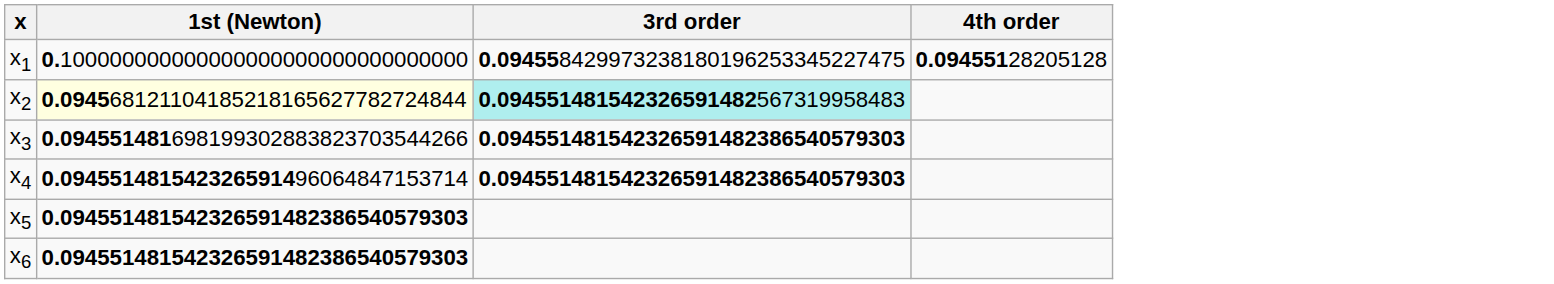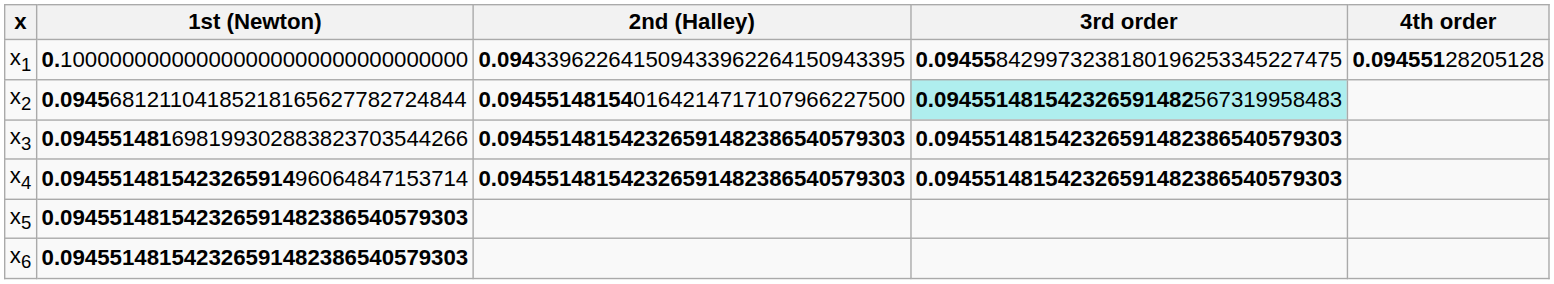 <table class="wikitable">
 <tr>
 <th>x</th>
 <th>1st (Newton)</th>
+<th>2nd (Halley)</th>
 <th>3rd order</th>
 <th>4th order</th>
 </tr>
 <tr>
 <td>x<sub>1</sub></td>
 <td><strong>0.</strong>100000000000000000000000000000000</td>
+<td><strong>0.094</strong>339622641509433962264150943395</td>
 <td><strong>0.09455</strong>8429973238180196253345227475</td>
 <td><strong>0.094551</strong>28205128</td>
 </tr>
 <tr>
 <td>x<sub>2</sub></td>
-<td style="background: lightyellow;"><strong>0.0945</strong>68121104185218165627782724844</td>
+<td><strong>0.0945</strong>68121104185218165627782724844</td>
+<td><strong>0.09455148154</strong>0164214717107966227500</td>
 <td style="background: paleturquoise;"><strong>0.094551481542326591482</strong>567319958483</td>
 <td></td>
 </tr>
 <tr>
 <td>x<sub>3</sub></td>
 <td><strong>0.094551481</strong>698199302883823703544266</td>
 <td><strong>0.094551481542326591482386540579303</strong></td>
+<td><strong>0.094551481542326591482386540579303</strong></td>
 <td></td>
 </tr>
 <tr>
 <td>x<sub>4</sub></td>
 <td><strong>0.0945514815423265914</strong>96064847153714</td>
+<td><strong>0.094551481542326591482386540579303</strong></td>
 <td><strong>0.094551481542326591482386540579303</strong></td>
 <td></td>
 </tr>
 <tr>
 <td>x<sub>5</sub></td>
 <td><strong>0.094551481542326591482386540579303</strong></td>
 <td></td>
 <td></td>
+<td></td>
 </tr>
 <tr>
 <td>x<sub>6</sub></td>
 <td><strong>0.094551481542326591482386540579303</strong></td>
 <td></td>
 <td></td>
+<td></td>
 </tr>
 </table>
